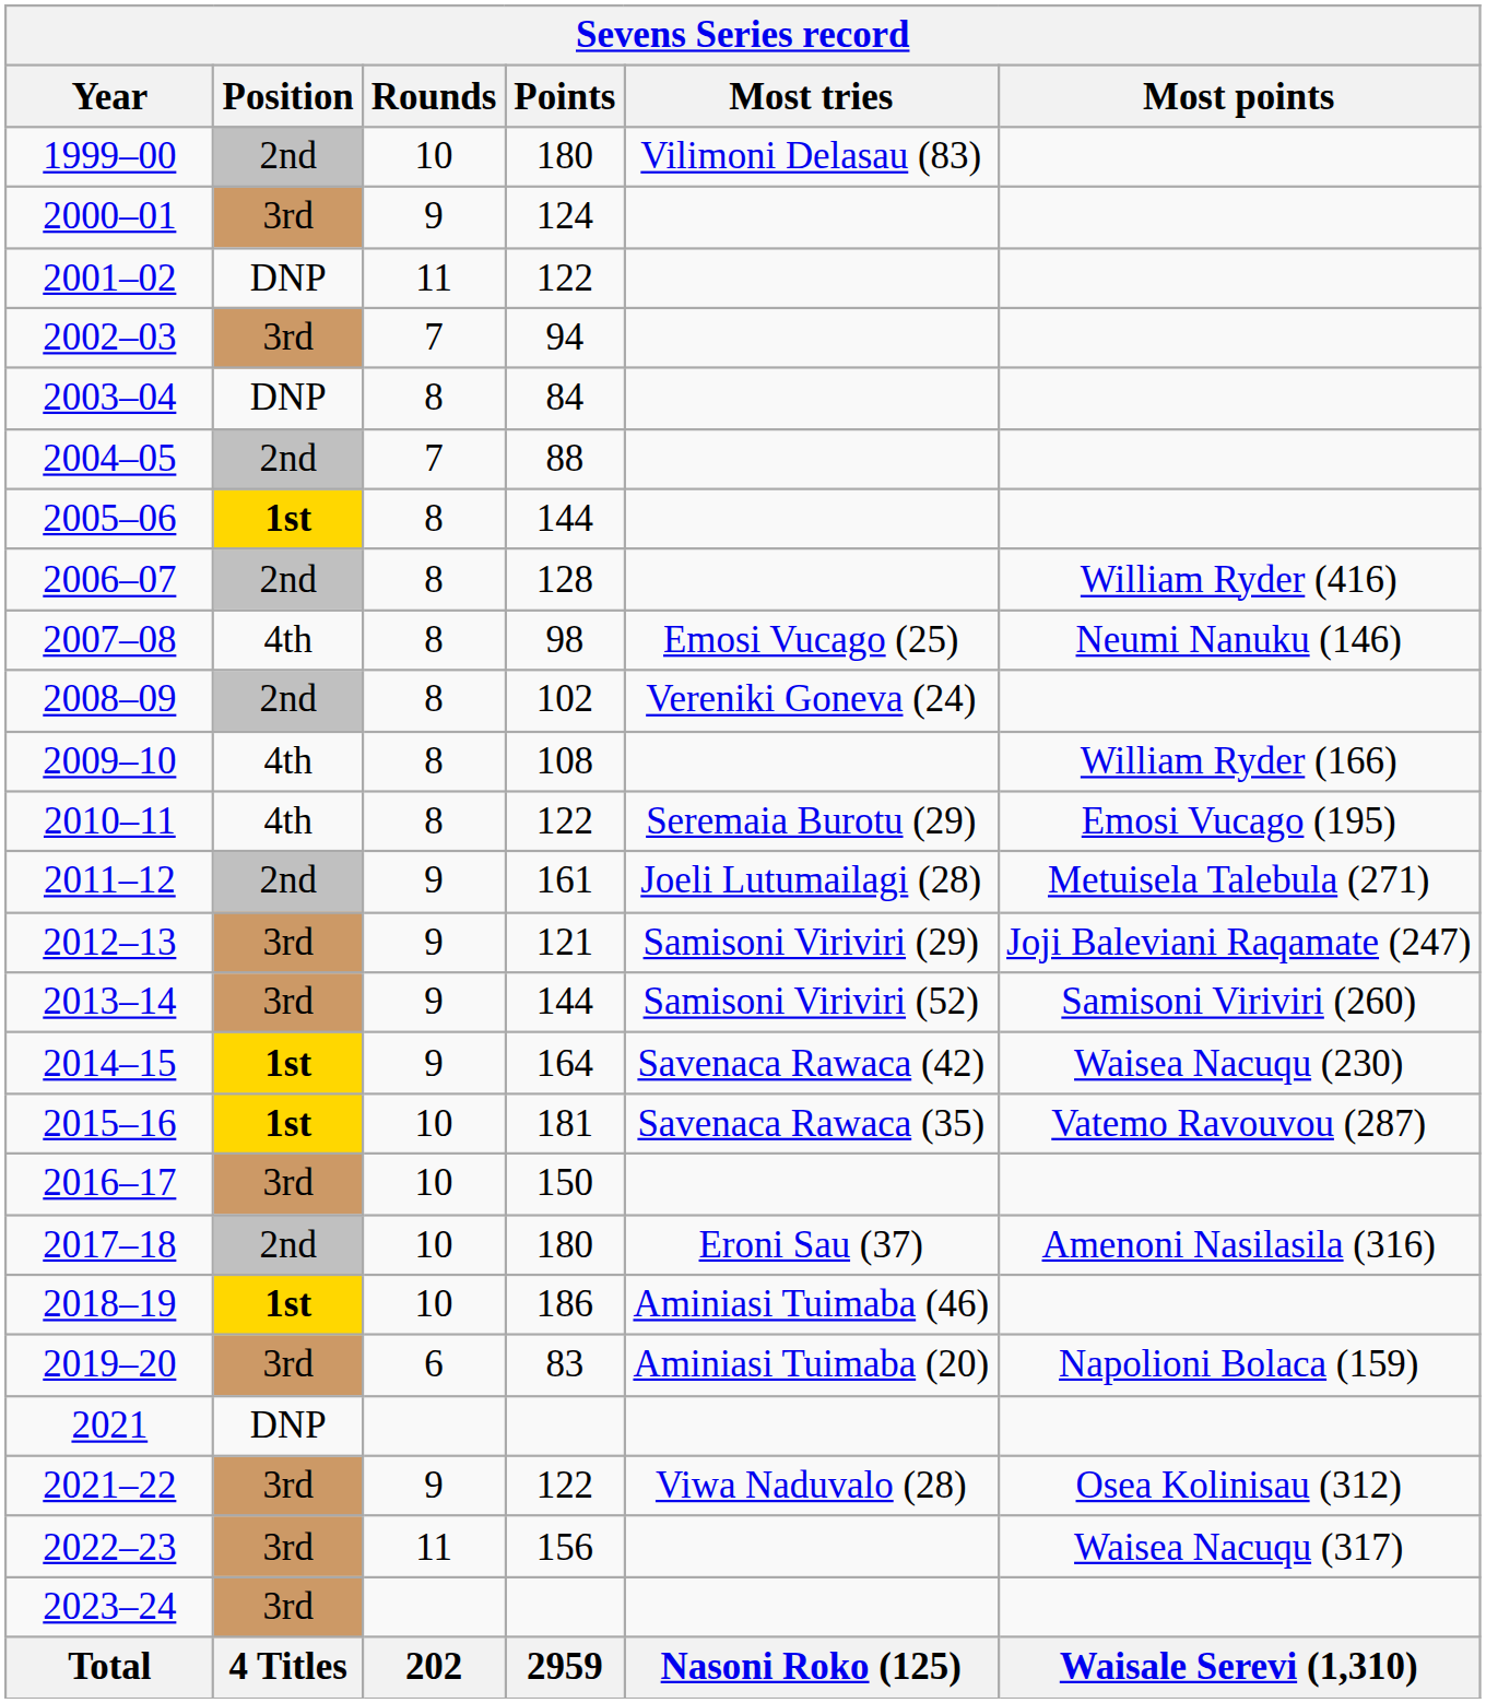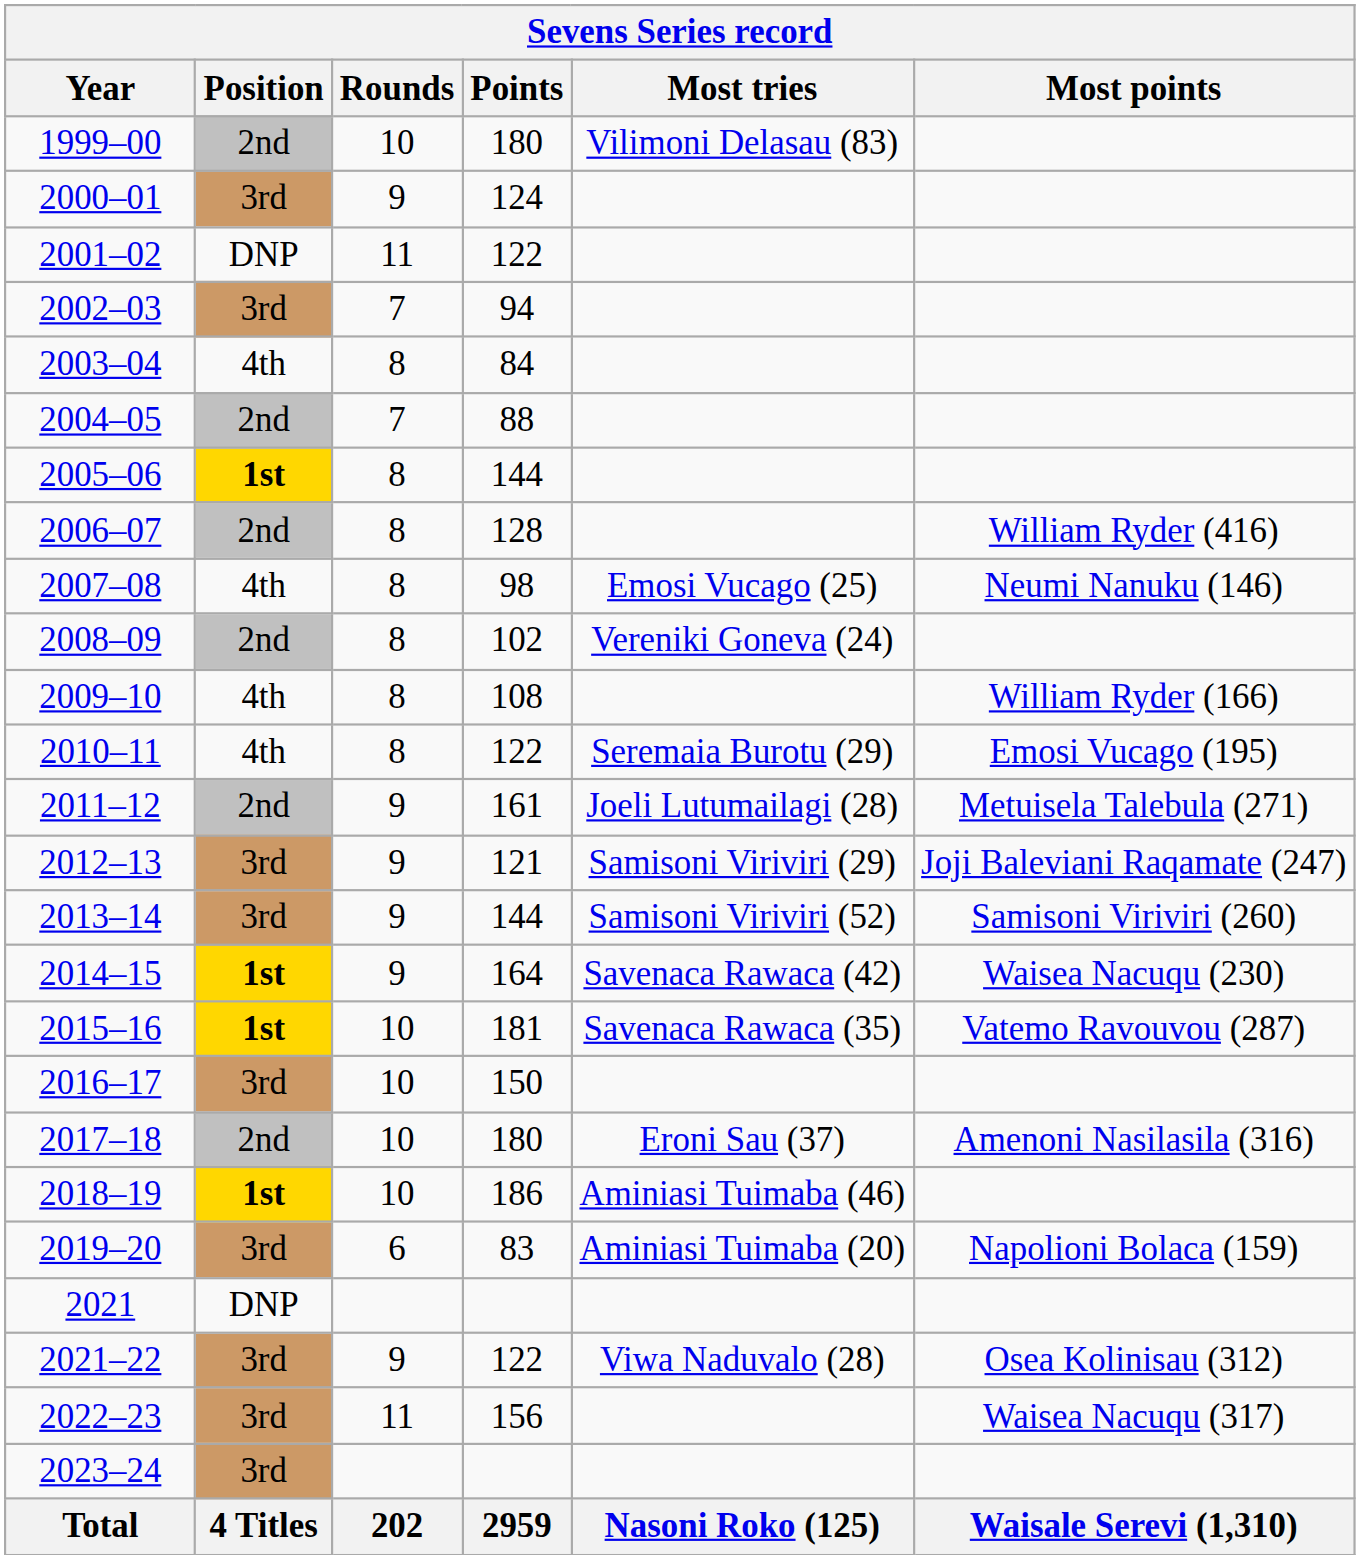 <table class="wikitable" style="text-align: center;">
 <tr>
 <th colspan=10><a href='#'>Sevens Series record</a></th>
 </tr>
 <tr>
 <th width=80px>Year</th>
 <th>Position</th>
 <th>Rounds</th>
 <th>Points</th>
 <th>Most tries</th>
 <th>Most points</th>
 </tr>
 <tr>
 <td><a href='#'>1999–00</a></td>
 <td bgcolor=silver>2nd</td>
 <td>10</td>
 <td>180</td>
 <td><a href='#'>Vilimoni Delasau</a> (83)</td>
 <td></td>
 </tr>
 <tr>
 <td><a href='#'>2000–01</a></td>
 <td bgcolor=cc9966>3rd</td>
 <td>9</td>
 <td>124</td>
 <td></td>
 <td></td>
 </tr>
 <tr>
 <td><a href='#'>2001–02</a></td>
 <td>DNP</td>
 <td>11</td>
 <td>122</td>
 <td></td>
 <td></td>
 </tr>
 <tr>
 <td><a href='#'>2002–03</a></td>
 <td bgcolor=cc9966>3rd</td>
 <td>7</td>
 <td>94</td>
 <td></td>
 <td></td>
 </tr>
 <tr>
 <td><a href='#'>2003–04</a></td>
-<td>DNP</td>
+<td>4th</td>
 <td>8</td>
 <td>84</td>
 <td></td>
 <td></td>
 </tr>
 <tr>
 <td><a href='#'>2004–05</a></td>
 <td bgcolor=silver>2nd</td>
 <td>7</td>
 <td>88</td>
 <td></td>
 <td></td>
 </tr>
 <tr>
 <td><a href='#'>2005–06</a></td>
 <td bgcolor=gold><strong>1st</strong></td>
 <td>8</td>
 <td>144</td>
 <td></td>
 <td></td>
 </tr>
 <tr>
 <td><a href='#'>2006–07</a></td>
 <td bgcolor=silver>2nd</td>
 <td>8</td>
 <td>128</td>
 <td></td>
 <td><a href='#'>William Ryder</a> (416)</td>
 </tr>
 <tr>
 <td><a href='#'>2007–08</a></td>
 <td>4th</td>
 <td>8</td>
 <td>98</td>
 <td><a href='#'>Emosi Vucago</a> (25)</td>
 <td><a href='#'>Neumi Nanuku</a> (146)</td>
 </tr>
 <tr>
 <td><a href='#'>2008–09</a></td>
 <td bgcolor=silver>2nd</td>
 <td>8</td>
 <td>102</td>
 <td><a href='#'>Vereniki Goneva</a> (24)</td>
 <td></td>
 </tr>
 <tr>
 <td><a href='#'>2009–10</a></td>
 <td>4th</td>
 <td>8</td>
 <td>108</td>
 <td></td>
 <td><a href='#'>William Ryder</a> (166)</td>
 </tr>
 <tr>
 <td><a href='#'>2010–11</a></td>
 <td>4th</td>
 <td>8</td>
 <td>122</td>
 <td><a href='#'>Seremaia Burotu</a> (29)</td>
 <td><a href='#'>Emosi Vucago</a> (195)</td>
 </tr>
 <tr>
 <td><a href='#'>2011–12</a></td>
 <td bgcolor=silver>2nd</td>
 <td>9</td>
 <td>161</td>
 <td><a href='#'>Joeli Lutumailagi</a> (28)</td>
 <td><a href='#'>Metuisela Talebula</a> (271)</td>
 </tr>
 <tr>
 <td><a href='#'>2012–13</a></td>
 <td bgcolor=cc9966>3rd</td>
 <td>9</td>
 <td>121</td>
 <td><a href='#'>Samisoni Viriviri</a> (29)</td>
 <td><a href='#'>Joji Baleviani Raqamate</a> (247)</td>
 </tr>
 <tr>
 <td><a href='#'>2013–14</a></td>
 <td bgcolor=cc9966>3rd</td>
 <td>9</td>
 <td>144</td>
 <td><a href='#'>Samisoni Viriviri</a> (52)</td>
 <td><a href='#'>Samisoni Viriviri</a> (260)</td>
 </tr>
 <tr>
 <td><a href='#'>2014–15</a></td>
 <td bgcolor=gold><strong>1st</strong></td>
 <td>9</td>
 <td>164</td>
 <td><a href='#'>Savenaca Rawaca</a> (42)</td>
 <td><a href='#'>Waisea Nacuqu</a> (230)</td>
 </tr>
 <tr>
 <td><a href='#'>2015–16</a></td>
 <td bgcolor=gold><strong>1st</strong></td>
 <td>10</td>
 <td>181</td>
 <td><a href='#'>Savenaca Rawaca</a> (35)</td>
 <td><a href='#'>Vatemo Ravouvou</a> (287)</td>
 </tr>
 <tr>
 <td><a href='#'>2016–17</a></td>
 <td bgcolor=cc9966>3rd</td>
 <td>10</td>
 <td>150</td>
 <td></td>
 <td></td>
 </tr>
 <tr>
 <td><a href='#'>2017–18</a></td>
 <td bgcolor=silver>2nd</td>
 <td>10</td>
 <td>180</td>
 <td><a href='#'>Eroni Sau</a> (37)</td>
 <td><a href='#'>Amenoni Nasilasila</a> (316)</td>
 </tr>
 <tr>
 <td><a href='#'>2018–19</a></td>
 <td bgcolor=gold><strong>1st</strong></td>
 <td>10</td>
 <td>186</td>
 <td><a href='#'>Aminiasi Tuimaba</a> (46)</td>
 <td></td>
 </tr>
 <tr>
 <td><a href='#'>2019–20</a></td>
 <td bgcolor=cc9966>3rd</td>
 <td>6</td>
 <td>83</td>
 <td><a href='#'>Aminiasi Tuimaba</a> (20)</td>
 <td><a href='#'>Napolioni Bolaca</a> (159)</td>
 </tr>
 <tr>
 <td><a href='#'>2021</a></td>
 <td>DNP</td>
 <td></td>
 <td></td>
 <td></td>
 <td></td>
 </tr>
 <tr>
 <td><a href='#'>2021–22</a></td>
 <td bgcolor=cc9966>3rd</td>
 <td>9</td>
 <td>122</td>
 <td><a href='#'>Viwa Naduvalo</a> (28)</td>
 <td><a href='#'>Osea Kolinisau</a> (312)</td>
 </tr>
 <tr>
 <td><a href='#'>2022–23</a></td>
 <td bgcolor=cc9966>3rd</td>
 <td>11</td>
 <td>156</td>
 <td></td>
 <td><a href='#'>Waisea Nacuqu</a> (317)</td>
 </tr>
 <tr>
 <td><a href='#'>2023–24</a></td>
 <td bgcolor=cc9966>3rd</td>
 <td></td>
 <td></td>
 <td></td>
 <td></td>
 </tr>
 <tr>
 <th>Total</th>
 <th>4 Titles</th>
 <th>202</th>
 <th>2959</th>
 <th><a href='#'>Nasoni Roko</a> (125)</th>
 <th><a href='#'>Waisale Serevi</a> (1,310)</th>
 </tr>
 </table>
